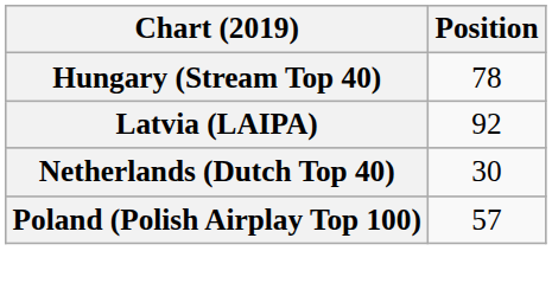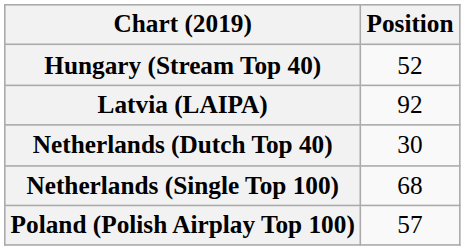 <table class="wikitable sortable plainrowheaders" style="text-align:center">
 <tr>
 <th scope="col">Chart (2019)</th>
 <th scope="col">Position</th>
 </tr>
 <tr>
 <th scope="row">Hungary (Stream Top 40)</th>
-<td>78</td>
+<td>52</td>
 </tr>
 <tr>
 <th scope="row">Latvia (LAIPA)</th>
 <td>92</td>
 </tr>
 <tr>
 <th scope="row">Netherlands (Dutch Top 40)</th>
 <td>30</td>
 </tr>
 <tr>
+<th scope="row">Netherlands (Single Top 100)</th>
+<td>68</td>
+</tr>
+<tr>
 <th scope="row">Poland (Polish Airplay Top 100)</th>
 <td>57</td>
 </tr>
 </table>
